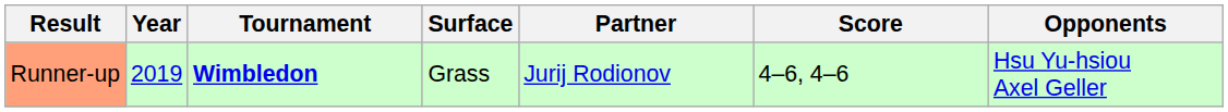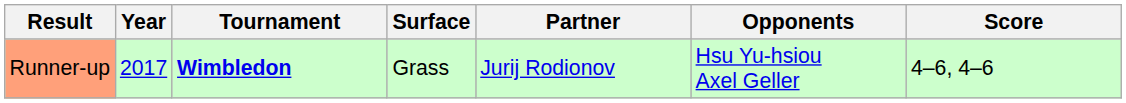 <table class="sortable wikitable" style=font-size:97%>
 <tr>
 <th>Result</th>
 <th>Year</th>
 <th width=150>Tournament</th>
 <th>Surface</th>
 <th width=150>Partner</th>
+<th width=150>Opponents</th>
 <th width=150>Score</th>
-<th width=150>Opponents</th>
 </tr>
 <tr style="background:#cfc;">
 <td style="background:#ffa07a;">Runner-up</td>
-<td><a href='#'>2019</a></td>
+<td><a href='#'>2017</a></td>
 <td><strong><a href='#'>Wimbledon</a></strong></td>
 <td>Grass</td>
 <td> <a href='#'>Jurij Rodionov</a></td>
+<td> <a href='#'>Hsu Yu-hsiou</a><br> <a href='#'>Axel Geller</a></td>
 <td>4–6, 4–6</td>
-<td> <a href='#'>Hsu Yu-hsiou</a><br> <a href='#'>Axel Geller</a></td>
 </tr>
 </table>
